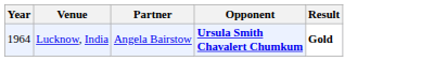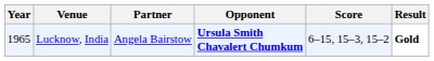 <table class="sortable wikitable" style="font-size: 90%;">
 <tr>
 <th>Year</th>
 <th>Venue</th>
 <th>Partner</th>
 <th>Opponent</th>
+<th>Score</th>
 <th>Result</th>
 </tr>
 <tr style="background:#ECF2FF">
-<td align="center">1964</td>
+<td align="center">1965</td>
 <td><a href='#'>Lucknow</a>, <a href='#'>India</a></td>
 <td> <a href='#'>Angela Bairstow</a></td>
 <td><strong> <a href='#'>Ursula Smith</a><br> <a href='#'>Chavalert Chumkum</a></strong></td>
+<td>6–15, 15–3, 15–2</td>
 <td style="text-align:left; background:white"> <strong>Gold</strong></td>
 </tr>
 </table>
